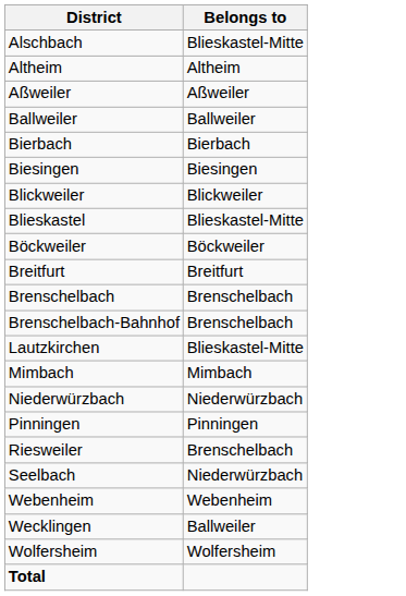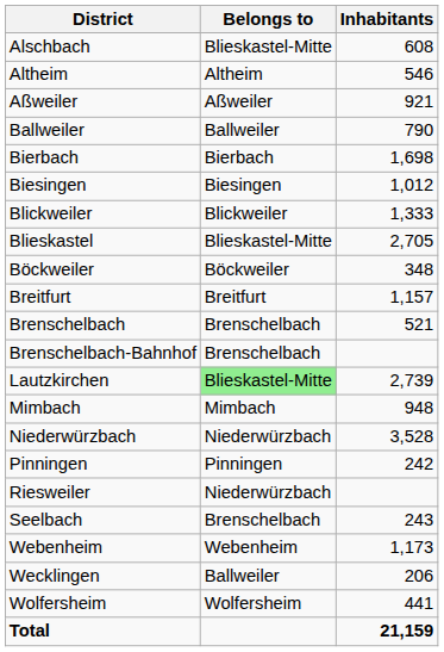 <table class="wikitable sortable">
 <tr>
 <th>District</th>
 <th>Belongs to</th>
+<th>Inhabitants</th>
 </tr>
 <tr>
 <td>Alschbach</td>
 <td>Blieskastel-Mitte</td>
+<td align="right">608</td>
 </tr>
 <tr>
 <td>Altheim</td>
 <td>Altheim</td>
+<td align="right">546</td>
 </tr>
 <tr>
 <td>Aßweiler</td>
 <td>Aßweiler</td>
+<td align="right">921</td>
 </tr>
 <tr>
 <td>Ballweiler</td>
 <td>Ballweiler</td>
+<td align="right">790</td>
 </tr>
 <tr>
 <td>Bierbach</td>
 <td>Bierbach</td>
+<td align="right">1,698</td>
 </tr>
 <tr>
 <td>Biesingen</td>
 <td>Biesingen</td>
+<td align="right">1,012</td>
 </tr>
 <tr>
 <td>Blickweiler</td>
 <td>Blickweiler</td>
+<td align="right">1,333</td>
 </tr>
 <tr>
 <td>Blieskastel</td>
 <td>Blieskastel-Mitte</td>
+<td align="right">2,705</td>
 </tr>
 <tr>
 <td>Böckweiler</td>
 <td>Böckweiler</td>
+<td align="right">348</td>
 </tr>
 <tr>
 <td>Breitfurt</td>
 <td>Breitfurt</td>
+<td align="right">1,157</td>
 </tr>
 <tr>
 <td>Brenschelbach</td>
 <td>Brenschelbach</td>
+<td align="right">521</td>
 </tr>
 <tr>
 <td>Brenschelbach-Bahnhof</td>
 <td>Brenschelbach</td>
+<td align="right"> </td>
 </tr>
 <tr>
 <td>Lautzkirchen</td>
-<td>Blieskastel-Mitte</td>
+<td style="background: lightgreen;">Blieskastel-Mitte</td>
+<td align="right">2,739</td>
 </tr>
 <tr>
 <td>Mimbach</td>
 <td>Mimbach</td>
+<td align="right">948</td>
 </tr>
 <tr>
 <td>Niederwürzbach</td>
 <td>Niederwürzbach</td>
+<td align="right">3,528</td>
 </tr>
 <tr>
 <td>Pinningen</td>
 <td>Pinningen</td>
+<td align="right">242</td>
 </tr>
 <tr>
 <td>Riesweiler</td>
-<td>Brenschelbach</td>
+<td>Niederwürzbach</td>
+<td align="right"> </td>
 </tr>
 <tr>
 <td>Seelbach</td>
-<td>Niederwürzbach</td>
+<td>Brenschelbach</td>
+<td align="right">243</td>
 </tr>
 <tr>
 <td>Webenheim</td>
 <td>Webenheim</td>
+<td align="right">1,173</td>
 </tr>
 <tr>
 <td>Wecklingen</td>
 <td>Ballweiler</td>
+<td align="right">206</td>
 </tr>
 <tr>
 <td>Wolfersheim</td>
 <td>Wolfersheim</td>
+<td align="right">441</td>
 </tr>
 <tr>
 <td><strong>Total</strong></td>
 <td> </td>
+<td align="right"><strong>21,159</strong></td>
 </tr>
 </table>
